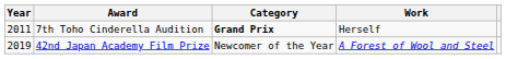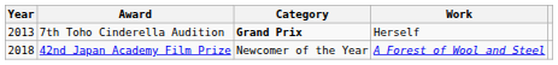 <table class="wikitable">
 <tr>
 <th>Year</th>
 <th>Award</th>
 <th>Category</th>
 <th>Work</th>
 <th></th>
 </tr>
 <tr>
-<td>2011</td>
+<td>2013</td>
 <td>7th Toho Cinderella Audition</td>
 <td><strong>Grand Prix</strong></td>
 <td>Herself</td>
 <td></td>
 </tr>
 <tr>
-<td>2019</td>
+<td>2018</td>
 <td><a href='#'>42nd Japan Academy Film Prize</a></td>
 <td>Newcomer of the Year</td>
 <td><em><a href='#'>A Forest of Wool and Steel</a></em></td>
 <td></td>
 </tr>
 </table>
